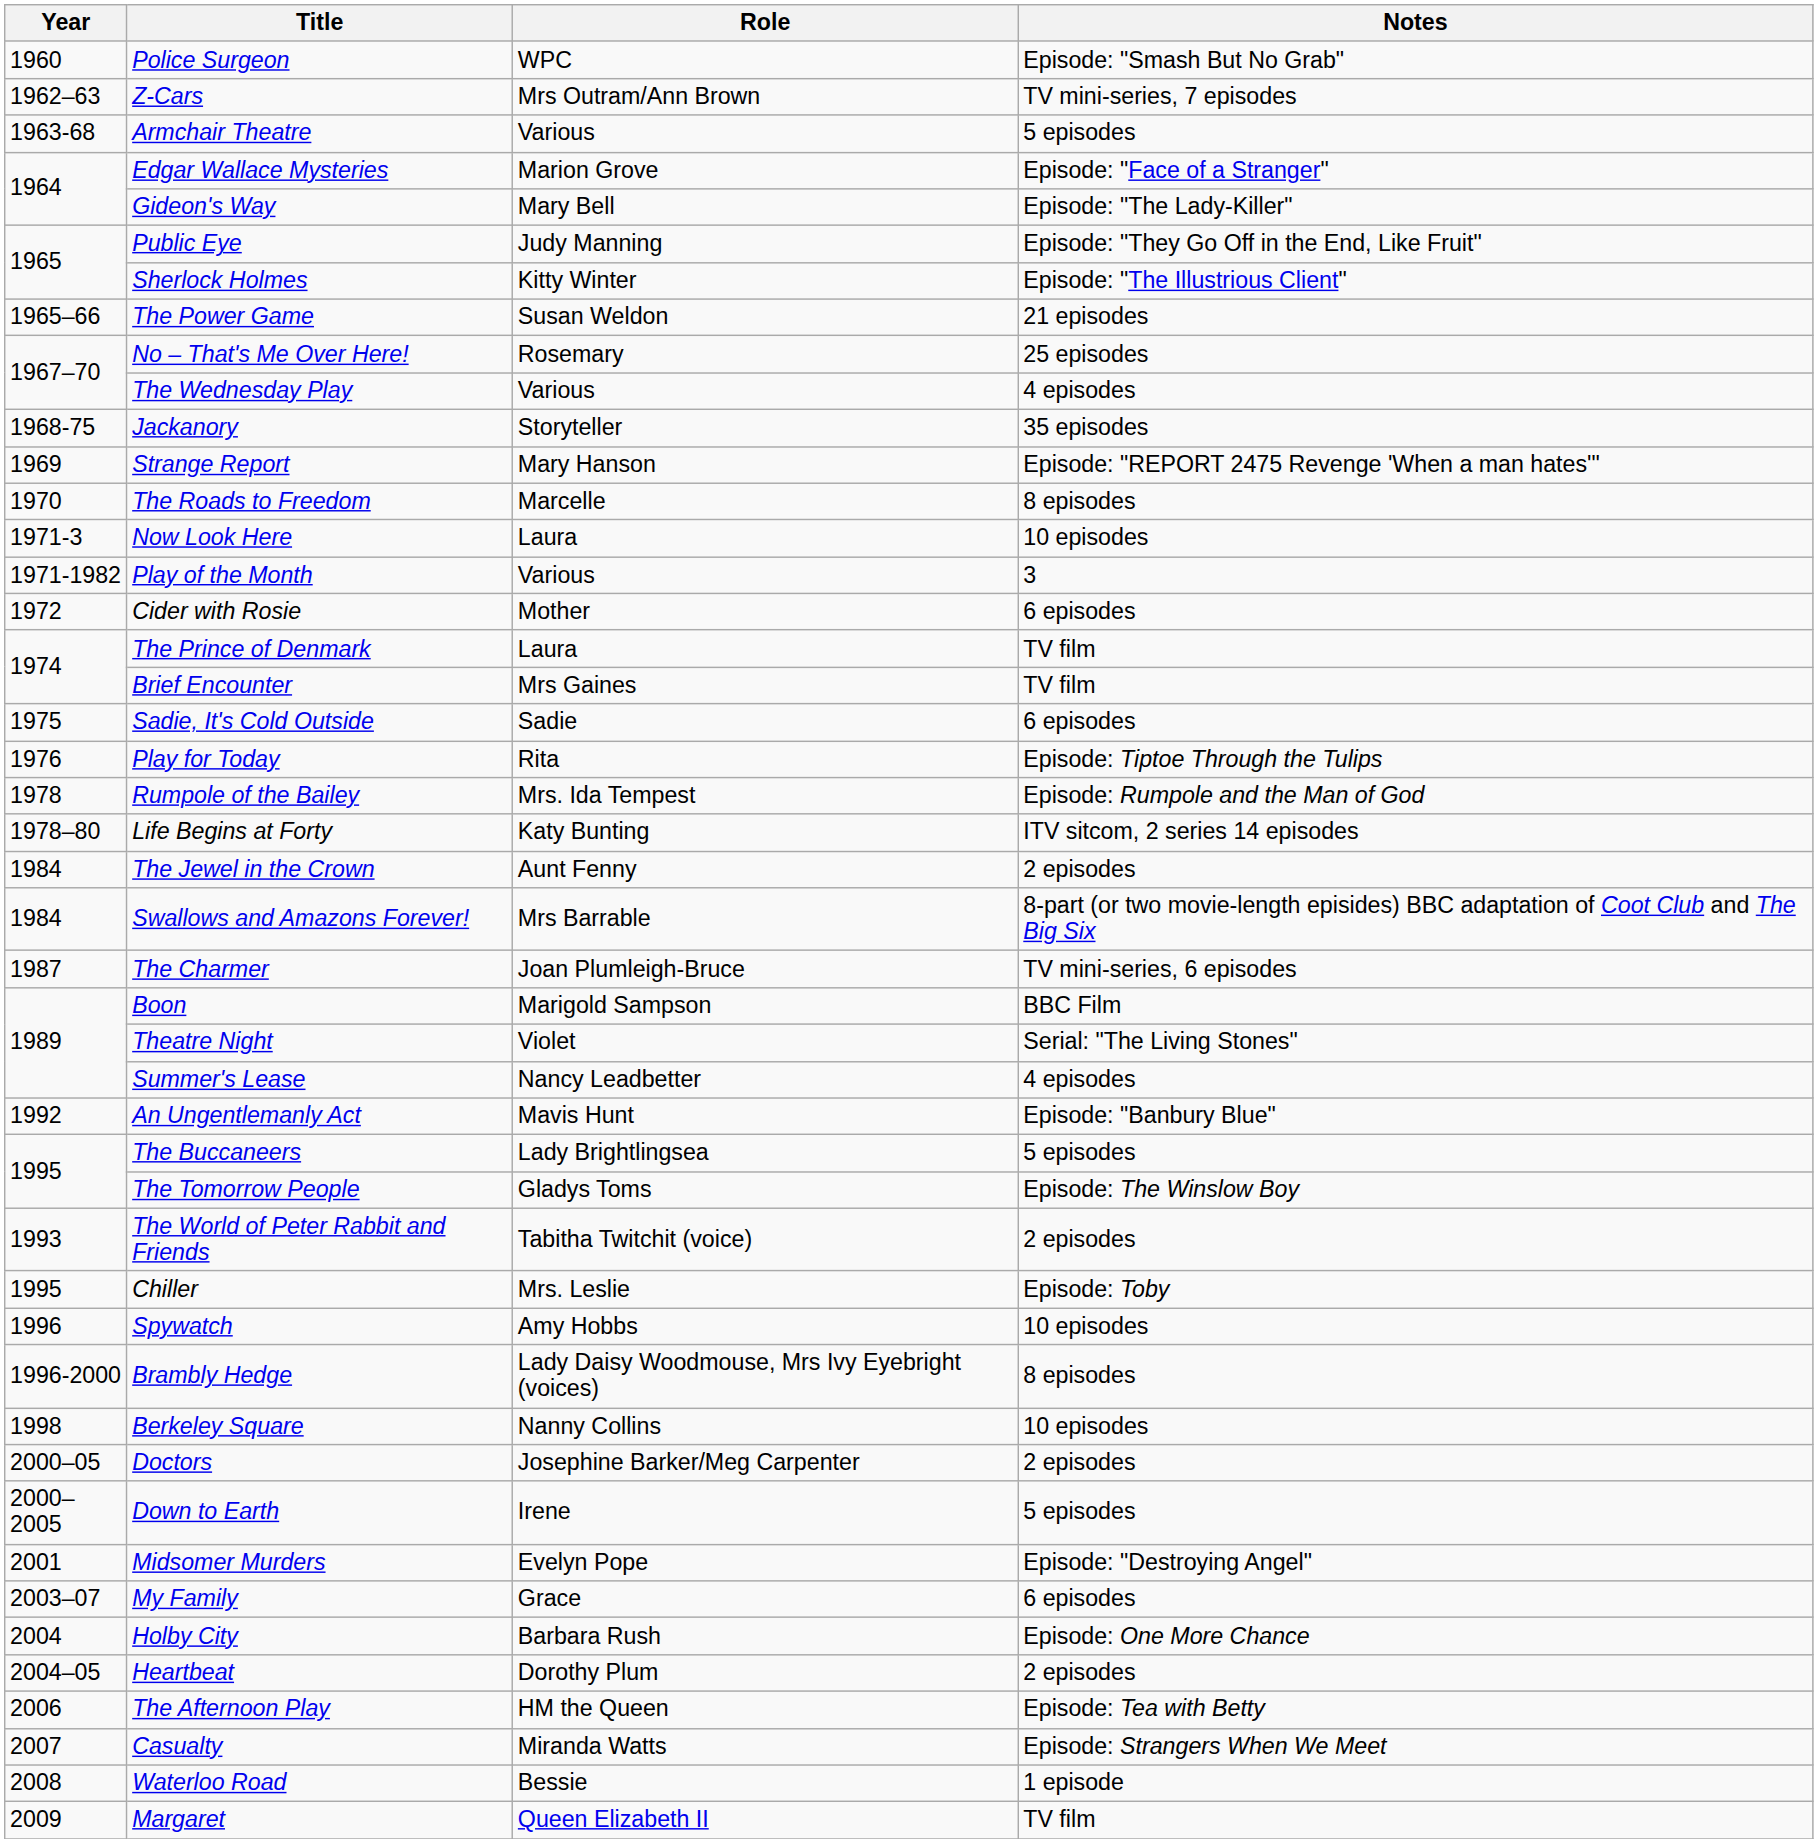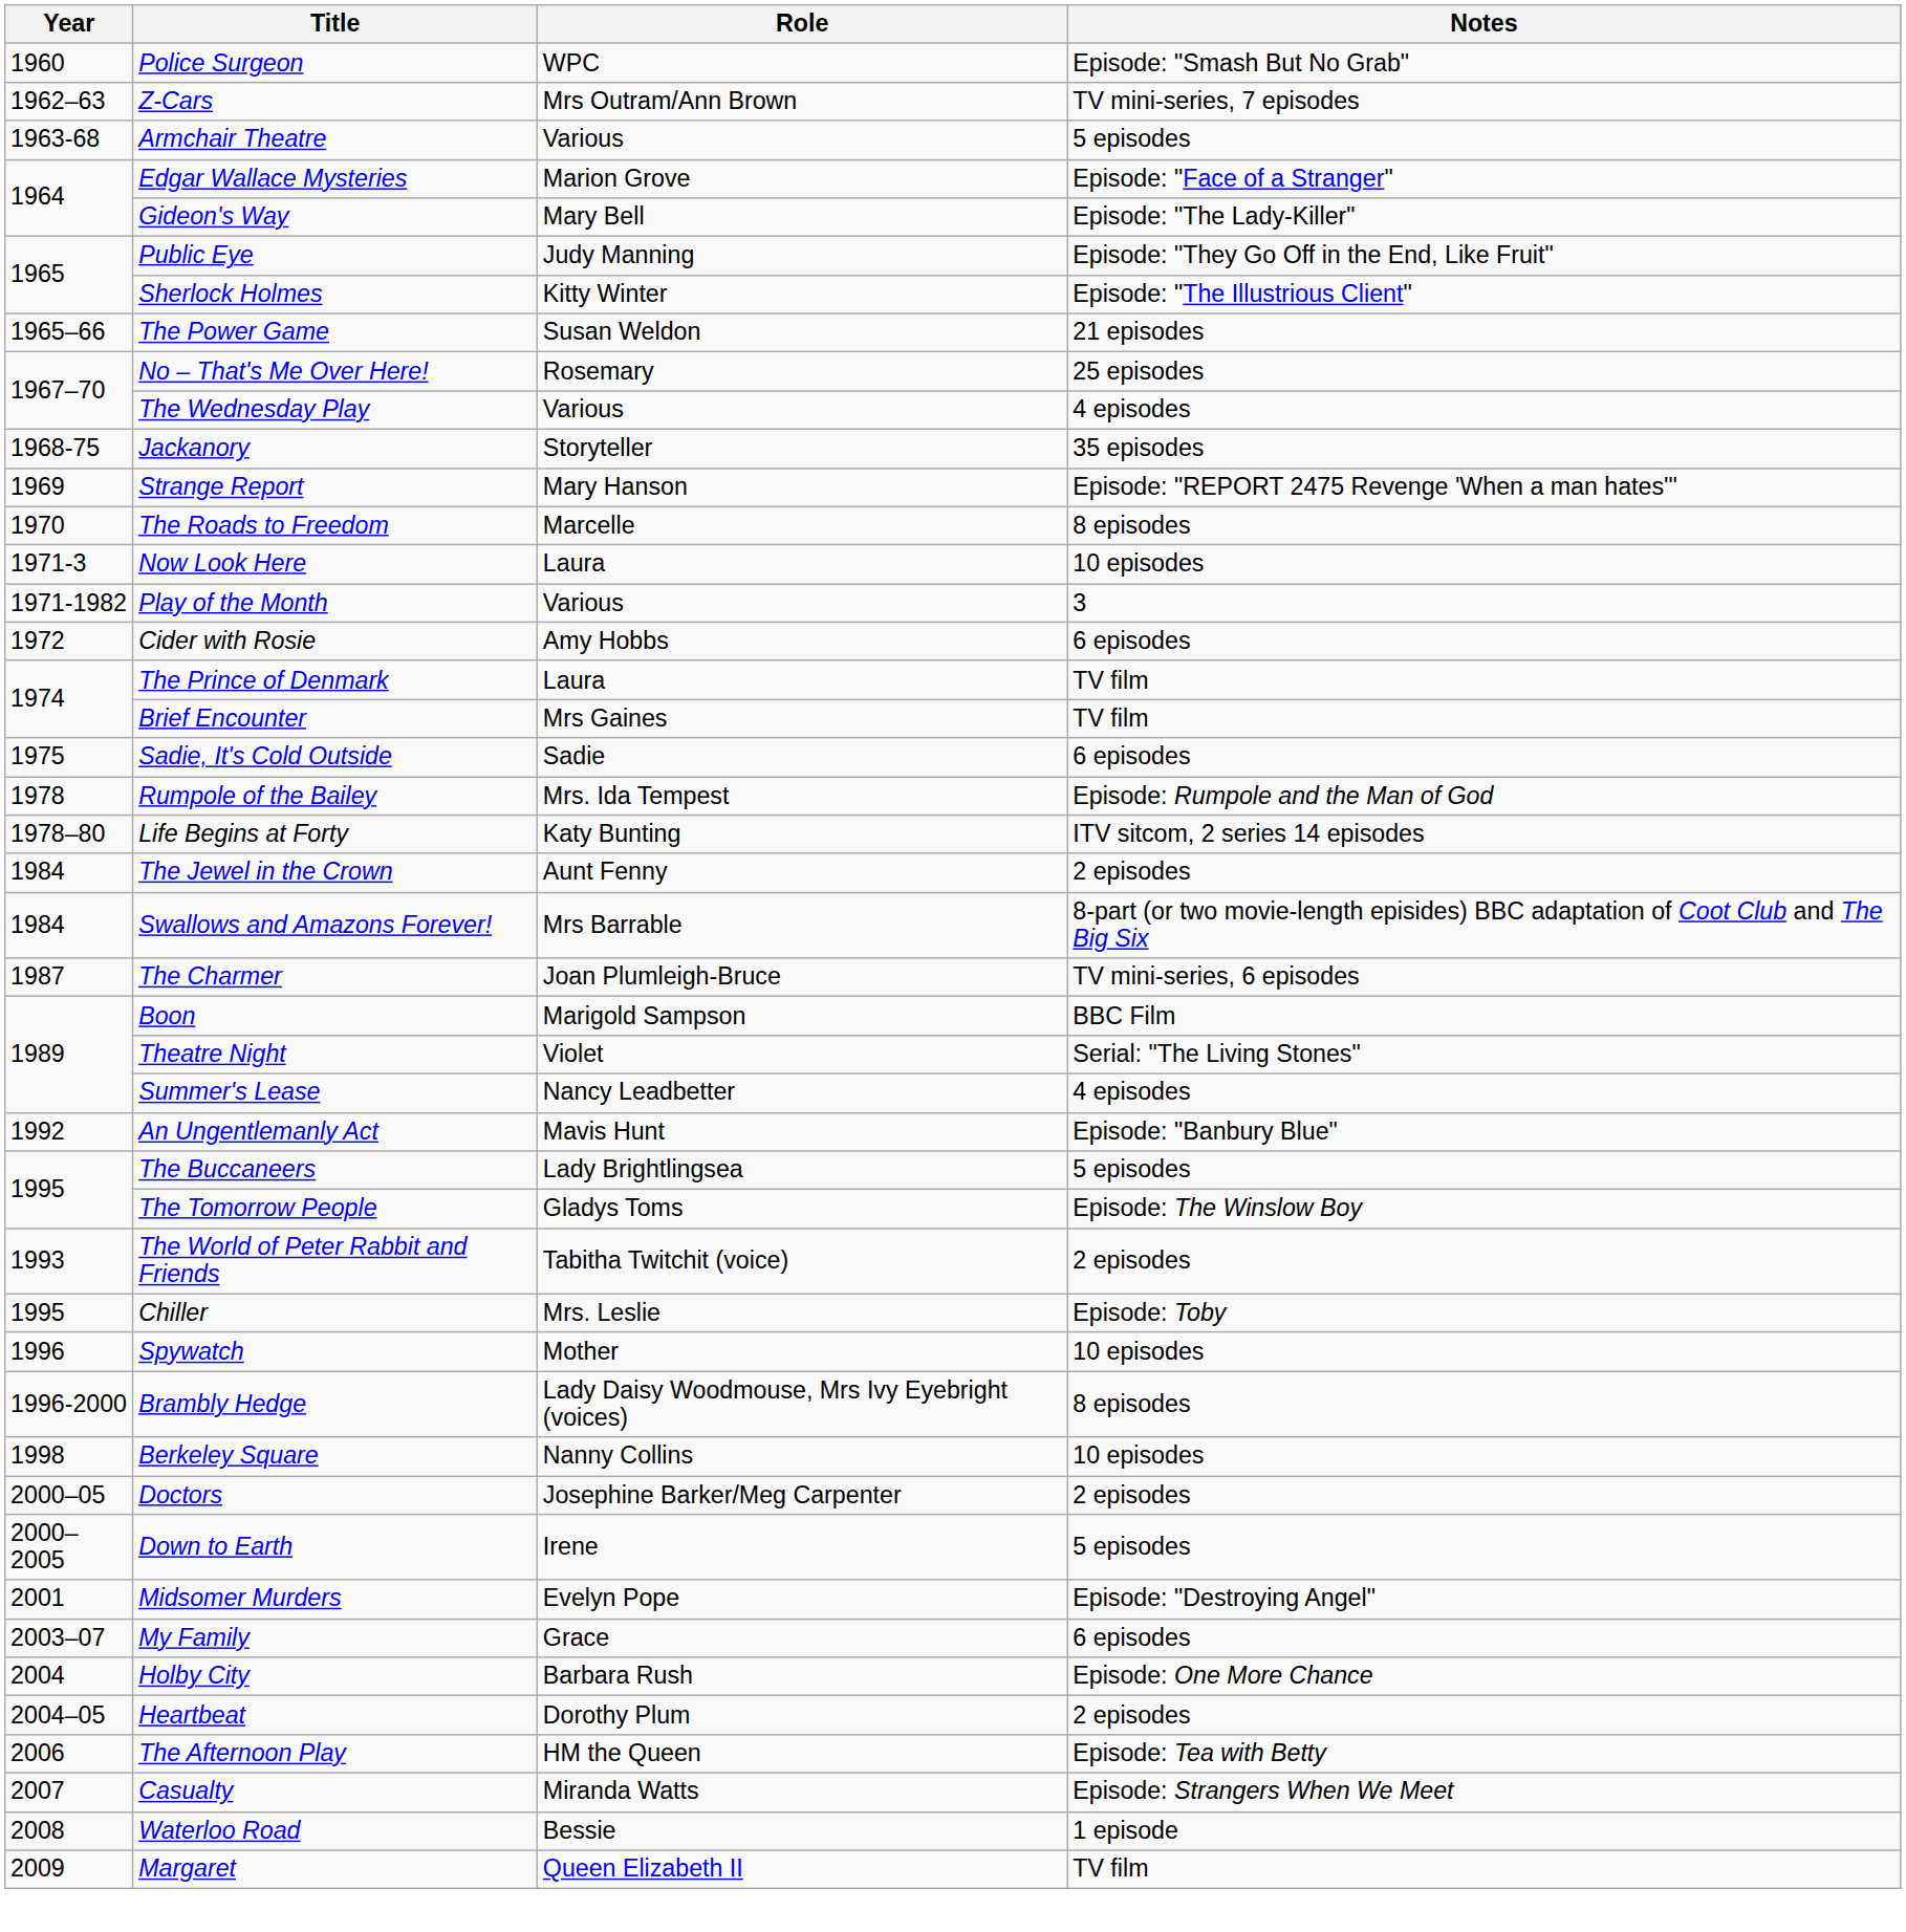 <table class="wikitable">
 <tr>
 <th>Year</th>
 <th>Title</th>
 <th>Role</th>
 <th>Notes</th>
 </tr>
 <tr>
 <td>1960</td>
 <td><a href='#'><em>Police Surgeon</em></a></td>
 <td>WPC</td>
 <td>Episode: "Smash But No Grab"</td>
 </tr>
 <tr>
 <td>1962–63</td>
 <td><em><a href='#'>Z-Cars</a></em></td>
 <td>Mrs Outram/Ann Brown</td>
 <td>TV mini-series, 7 episodes</td>
 </tr>
 <tr>
 <td>1963-68</td>
 <td><em><a href='#'>Armchair Theatre</a></em></td>
 <td>Various</td>
 <td>5 episodes</td>
 </tr>
 <tr>
 <td rowspan="2">1964</td>
 <td><em><a href='#'>Edgar Wallace Mysteries</a></em></td>
 <td>Marion Grove</td>
 <td>Episode: "<a href='#'>Face of a Stranger</a>"</td>
 </tr>
 <tr>
 <td><em><a href='#'>Gideon's Way</a></em></td>
 <td>Mary Bell</td>
 <td>Episode: "The Lady-Killer"</td>
 </tr>
 <tr>
 <td rowspan="2">1965</td>
 <td><a href='#'><em>Public Eye</em></a></td>
 <td>Judy Manning</td>
 <td>Episode: "They Go Off in the End, Like Fruit"</td>
 </tr>
 <tr>
 <td><em><a href='#'>Sherlock Holmes</a></em></td>
 <td>Kitty Winter</td>
 <td>Episode: "<a href='#'>The Illustrious Client</a>"</td>
 </tr>
 <tr>
 <td>1965–66</td>
 <td><em><a href='#'>The Power Game</a></em></td>
 <td>Susan Weldon</td>
 <td>21 episodes</td>
 </tr>
 <tr>
 <td rowspan="2">1967–70</td>
 <td><em><a href='#'>No – That's Me Over Here!</a></em></td>
 <td>Rosemary</td>
 <td>25 episodes</td>
 </tr>
 <tr>
 <td><em><a href='#'>The Wednesday Play</a></em></td>
 <td>Various</td>
 <td>4 episodes</td>
 </tr>
 <tr>
 <td>1968-75</td>
 <td><em><a href='#'>Jackanory</a></em></td>
 <td>Storyteller</td>
 <td>35 episodes</td>
 </tr>
 <tr>
 <td>1969</td>
 <td><em><a href='#'>Strange Report</a></em></td>
 <td>Mary Hanson</td>
 <td>Episode: "REPORT 2475 Revenge 'When a man hates'"</td>
 </tr>
 <tr>
 <td>1970</td>
 <td><em><a href='#'>The Roads to Freedom</a></em></td>
 <td>Marcelle</td>
 <td>8 episodes</td>
 </tr>
 <tr>
 <td>1971-3</td>
 <td><em><a href='#'>Now Look Here</a></em></td>
 <td>Laura</td>
 <td>10 episodes</td>
 </tr>
 <tr>
 <td>1971-1982</td>
 <td><em><a href='#'>Play of the Month</a></em></td>
 <td>Various</td>
 <td>3</td>
 </tr>
 <tr>
 <td>1972</td>
 <td><em>Cider with Rosie</em></td>
-<td>Mother</td>
+<td>Amy Hobbs</td>
 <td>6 episodes</td>
 </tr>
 <tr>
 <td rowspan="2">1974</td>
 <td><em><a href='#'>The Prince of Denmark</a></em></td>
 <td>Laura</td>
 <td>TV film</td>
 </tr>
 <tr>
 <td><em><a href='#'>Brief Encounter</a></em></td>
 <td>Mrs Gaines</td>
 <td>TV film</td>
 </tr>
 <tr>
 <td>1975</td>
 <td><em><a href='#'>Sadie, It's Cold Outside</a></em></td>
 <td>Sadie</td>
 <td>6 episodes</td>
-</tr>
-<tr>
-<td>1976</td>
-<td><em><a href='#'>Play for Today</a></em></td>
-<td>Rita</td>
-<td>Episode: <em>Tiptoe Through the Tulips</em></td>
 </tr>
 <tr>
 <td>1978</td>
 <td><em><a href='#'>Rumpole of the Bailey</a></em></td>
 <td>Mrs. Ida Tempest</td>
 <td>Episode: <em>Rumpole and the Man of God</em></td>
 </tr>
 <tr>
 <td>1978–80</td>
 <td><em>Life Begins at Forty</em></td>
 <td>Katy Bunting</td>
 <td>ITV sitcom, 2 series 14 episodes</td>
 </tr>
 <tr>
 <td>1984</td>
 <td><em><a href='#'>The Jewel in the Crown</a></em></td>
 <td>Aunt Fenny</td>
 <td>2 episodes</td>
 </tr>
 <tr>
 <td>1984</td>
 <td><em><a href='#'>Swallows and Amazons Forever!</a></em></td>
 <td>Mrs Barrable</td>
 <td>8-part (or two movie-length episides) BBC adaptation of <em><a href='#'>Coot Club</a></em> and <em><a href='#'>The Big Six</a></em></td>
 </tr>
 <tr>
 <td>1987</td>
 <td><em><a href='#'>The Charmer</a></em></td>
 <td>Joan Plumleigh-Bruce</td>
 <td>TV mini-series, 6 episodes</td>
 </tr>
 <tr>
 <td rowspan="3">1989</td>
 <td><a href='#'><em>Boon</em></a></td>
 <td>Marigold Sampson</td>
 <td>BBC Film</td>
 </tr>
 <tr>
 <td><em><a href='#'>Theatre Night</a></em></td>
 <td>Violet</td>
 <td>Serial: "The Living Stones"</td>
 </tr>
 <tr>
 <td><em><a href='#'>Summer's Lease</a></em></td>
 <td>Nancy Leadbetter</td>
 <td>4 episodes</td>
 </tr>
 <tr>
 <td>1992</td>
 <td><em><a href='#'>An Ungentlemanly Act</a></em></td>
 <td>Mavis Hunt</td>
 <td>Episode: "Banbury Blue"</td>
 </tr>
 <tr>
 <td rowspan="2">1995</td>
 <td><em><a href='#'>The Buccaneers</a></em></td>
 <td>Lady Brightlingsea</td>
 <td>5 episodes</td>
 </tr>
 <tr>
 <td><em><a href='#'>The Tomorrow People</a></em></td>
 <td>Gladys Toms</td>
 <td>Episode: <em>The Winslow Boy</em></td>
 </tr>
 <tr>
 <td>1993</td>
 <td><em><a href='#'>The World of Peter Rabbit and Friends</a></em></td>
 <td>Tabitha Twitchit (voice)</td>
 <td>2 episodes</td>
 </tr>
 <tr>
 <td>1995</td>
 <td><em>Chiller</em></td>
 <td>Mrs. Leslie</td>
 <td>Episode: <em>Toby</em></td>
 </tr>
 <tr>
 <td>1996</td>
 <td><em><a href='#'>Spywatch</a></em></td>
-<td>Amy Hobbs</td>
+<td>Mother</td>
 <td>10 episodes</td>
 </tr>
 <tr>
 <td>1996-2000</td>
 <td><em><a href='#'>Brambly Hedge</a></em></td>
 <td>Lady Daisy Woodmouse, Mrs Ivy Eyebright (voices)</td>
 <td>8 episodes</td>
 </tr>
 <tr>
 <td>1998</td>
 <td><em><a href='#'>Berkeley Square</a></em></td>
 <td>Nanny Collins</td>
 <td>10 episodes</td>
 </tr>
 <tr>
 <td>2000–05</td>
 <td><em><a href='#'>Doctors</a></em></td>
 <td>Josephine Barker/Meg Carpenter</td>
 <td>2 episodes</td>
 </tr>
 <tr>
 <td>2000–2005</td>
 <td><em><a href='#'>Down to Earth</a></em></td>
 <td>Irene</td>
 <td>5 episodes</td>
 </tr>
 <tr>
 <td>2001</td>
 <td><em><a href='#'>Midsomer Murders</a></em></td>
 <td>Evelyn Pope</td>
 <td>Episode: "Destroying Angel"</td>
 </tr>
 <tr>
 <td>2003–07</td>
 <td><em><a href='#'>My Family</a></em></td>
 <td>Grace</td>
 <td>6 episodes</td>
 </tr>
 <tr>
 <td>2004</td>
 <td><em><a href='#'>Holby City</a></em></td>
 <td>Barbara Rush</td>
 <td>Episode: <em>One More Chance</em></td>
 </tr>
 <tr>
 <td>2004–05</td>
 <td><em><a href='#'>Heartbeat</a></em></td>
 <td>Dorothy Plum</td>
 <td>2 episodes</td>
 </tr>
 <tr>
 <td>2006</td>
 <td><em><a href='#'>The Afternoon Play</a></em></td>
 <td>HM the Queen</td>
 <td>Episode: <em>Tea with Betty</em></td>
 </tr>
 <tr>
 <td>2007</td>
 <td><em><a href='#'>Casualty</a></em></td>
 <td>Miranda Watts</td>
 <td>Episode: <em>Strangers When We Meet</em></td>
 </tr>
 <tr>
 <td>2008</td>
 <td><em><a href='#'>Waterloo Road</a></em></td>
 <td>Bessie</td>
 <td>1 episode</td>
 </tr>
 <tr>
 <td>2009</td>
 <td><em><a href='#'>Margaret</a></em></td>
 <td><a href='#'>Queen Elizabeth II</a></td>
 <td>TV film</td>
 </tr>
 </table>
